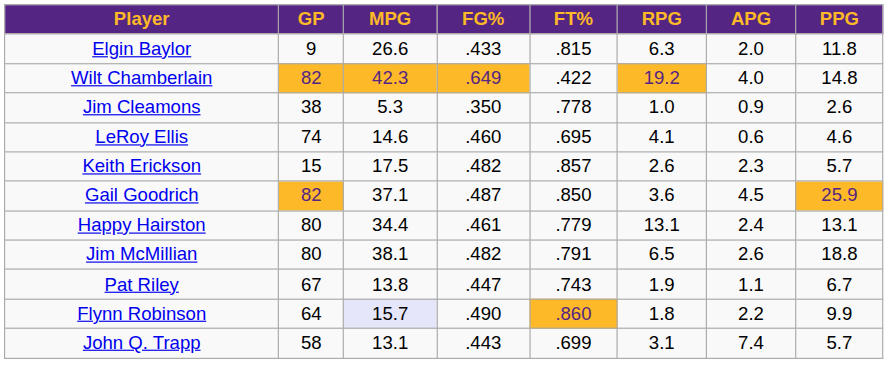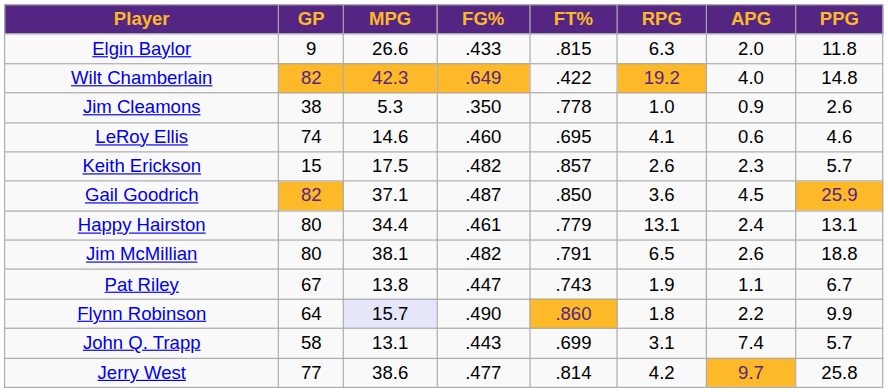 <table class="wikitable sortable" width=60%>
 <tr>
 <th style="background:#552583; color:#FDB927">Player</th>
 <th style="background:#552583; color:#FDB927">GP</th>
 <th style="background:#552583; color:#FDB927">MPG</th>
 <th style="background:#552583; color:#FDB927">FG%</th>
 <th style="background:#552583; color:#FDB927">FT%</th>
 <th style="background:#552583; color:#FDB927">RPG</th>
 <th style="background:#552583; color:#FDB927">APG</th>
 <th style="background:#552583; color:#FDB927">PPG</th>
 </tr>
 <tr align="center">
 <td><a href='#'>Elgin Baylor</a></td>
 <td>9</td>
 <td>26.6</td>
 <td>.433</td>
 <td>.815</td>
 <td>6.3</td>
 <td>2.0</td>
 <td>11.8</td>
 </tr>
 <tr align="center">
 <td><a href='#'>Wilt Chamberlain</a></td>
 <td style="background:#FDB927;color:#552583;">82</td>
 <td style="background:#FDB927;color:#552583;">42.3</td>
 <td style="background:#FDB927;color:#552583;">.649</td>
 <td>.422</td>
 <td style="background:#FDB927;color:#552583;">19.2</td>
 <td>4.0</td>
 <td>14.8</td>
 </tr>
 <tr align="center">
 <td><a href='#'>Jim Cleamons</a></td>
 <td>38</td>
 <td>5.3</td>
 <td>.350</td>
 <td>.778</td>
 <td>1.0</td>
 <td>0.9</td>
 <td>2.6</td>
 </tr>
 <tr align="center">
 <td><a href='#'>LeRoy Ellis</a></td>
 <td>74</td>
 <td>14.6</td>
 <td>.460</td>
 <td>.695</td>
 <td>4.1</td>
 <td>0.6</td>
 <td>4.6</td>
 </tr>
 <tr align="center">
 <td><a href='#'>Keith Erickson</a></td>
 <td>15</td>
 <td>17.5</td>
 <td>.482</td>
 <td>.857</td>
 <td>2.6</td>
 <td>2.3</td>
 <td>5.7</td>
 </tr>
 <tr align="center">
 <td><a href='#'>Gail Goodrich</a></td>
 <td style="background:#FDB927;color:#552583;">82</td>
 <td>37.1</td>
 <td>.487</td>
 <td>.850</td>
 <td>3.6</td>
 <td>4.5</td>
 <td style="background:#FDB927;color:#552583;">25.9</td>
 </tr>
 <tr align="center">
 <td><a href='#'>Happy Hairston</a></td>
 <td>80</td>
 <td>34.4</td>
 <td>.461</td>
 <td>.779</td>
 <td>13.1</td>
 <td>2.4</td>
 <td>13.1</td>
 </tr>
 <tr align="center">
 <td><a href='#'>Jim McMillian</a></td>
 <td>80</td>
 <td>38.1</td>
 <td>.482</td>
 <td>.791</td>
 <td>6.5</td>
 <td>2.6</td>
 <td>18.8</td>
 </tr>
 <tr align="center">
 <td><a href='#'>Pat Riley</a></td>
 <td>67</td>
 <td>13.8</td>
 <td>.447</td>
 <td>.743</td>
 <td>1.9</td>
 <td>1.1</td>
 <td>6.7</td>
 </tr>
 <tr align="center">
 <td><a href='#'>Flynn Robinson</a></td>
 <td>64</td>
 <td style="background: lavender;">15.7</td>
 <td>.490</td>
 <td style="background:#FDB927;color:#552583;">.860</td>
 <td>1.8</td>
 <td>2.2</td>
 <td>9.9</td>
 </tr>
 <tr align="center">
 <td><a href='#'>John Q. Trapp</a></td>
 <td>58</td>
 <td>13.1</td>
 <td>.443</td>
 <td>.699</td>
 <td>3.1</td>
 <td>7.4</td>
 <td>5.7</td>
 </tr>
+<tr align="center">
+<td><a href='#'>Jerry West</a></td>
+<td>77</td>
+<td>38.6</td>
+<td>.477</td>
+<td>.814</td>
+<td>4.2</td>
+<td style="background:#FDB927;color:#552583;">9.7</td>
+<td>25.8</td>
+</tr>
 </table>
